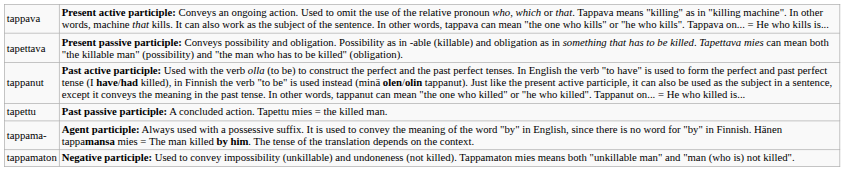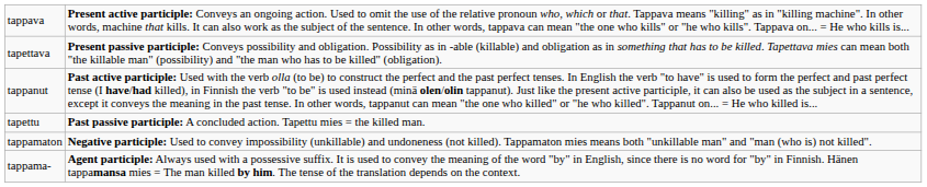 <table class="wikitable">
 <tr>
 <td>tappava</td>
 <td><strong>Present active participle:</strong> Conveys an ongoing action. Used to omit the use of the relative pronoun <em>who</em>, <em>which</em> or <em>that</em>. Tappava means "killing" as in "killing machine". In other words, machine <em>that</em> kills. It can also work as the subject of the sentence. In other words, tappava can mean "the one who kills" or "he who kills". Tappava on... = He who kills is...</td>
 </tr>
 <tr>
 <td>tapettava</td>
 <td><strong>Present passive participle:</strong> Conveys possibility and obligation. Possibility as in -able (killable) and obligation as in <em>something that has to be killed</em>. <em>Tapettava mies</em> can mean both "the killable man" (possibility) and "the man who has to be killed" (obligation).</td>
 </tr>
 <tr>
 <td>tappanut</td>
 <td><strong>Past active participle:</strong> Used with the verb <em>olla</em> (to be) to construct the perfect and the past perfect tenses. In English the verb "to have" is used to form the perfect and past perfect tense (I <strong>have</strong>/<strong>had</strong> killed), in Finnish the verb "to be" is used instead (minä <strong>olen</strong>/<strong>olin</strong> tappanut). Just like the present active participle, it can also be used as the subject in a sentence, except it conveys the meaning in the past tense. In other words, tappanut can mean "the one who killed" or "he who killed". Tappanut on... = He who killed is...</td>
 </tr>
 <tr>
 <td>tapettu</td>
 <td><strong>Past passive participle:</strong> A concluded action. Tapettu mies = the killed man.</td>
 </tr>
 <tr>
+<td>tappamaton</td>
+<td><strong>Negative participle:</strong> Used to convey impossibility (unkillable) and undoneness (not killed). Tappamaton mies means both "unkillable man" and "man (who is) not killed".</td>
+</tr>
+<tr>
 <td>tappama-</td>
 <td><strong>Agent participle:</strong> Always used with a possessive suffix. It is used to convey the meaning of the word "by" in English, since there is no word for "by" in Finnish. Hänen tappa<strong>mansa</strong> mies = The man killed <strong>by him</strong>. The tense of the translation depends on the context.</td>
 </tr>
-<tr>
-<td>tappamaton</td>
-<td><strong>Negative participle:</strong> Used to convey impossibility (unkillable) and undoneness (not killed). Tappamaton mies means both "unkillable man" and "man (who is) not killed".</td>
-</tr>
 </table>
